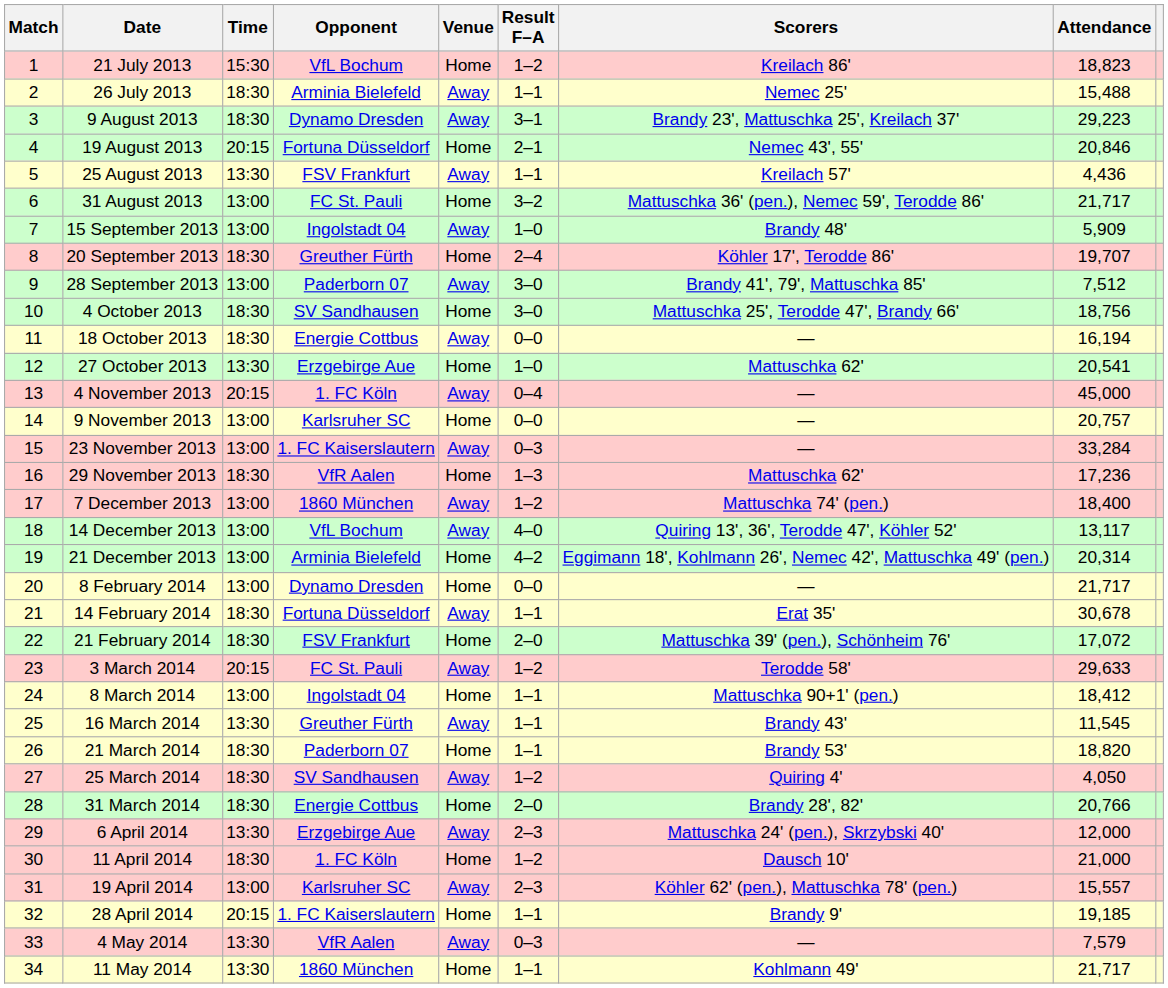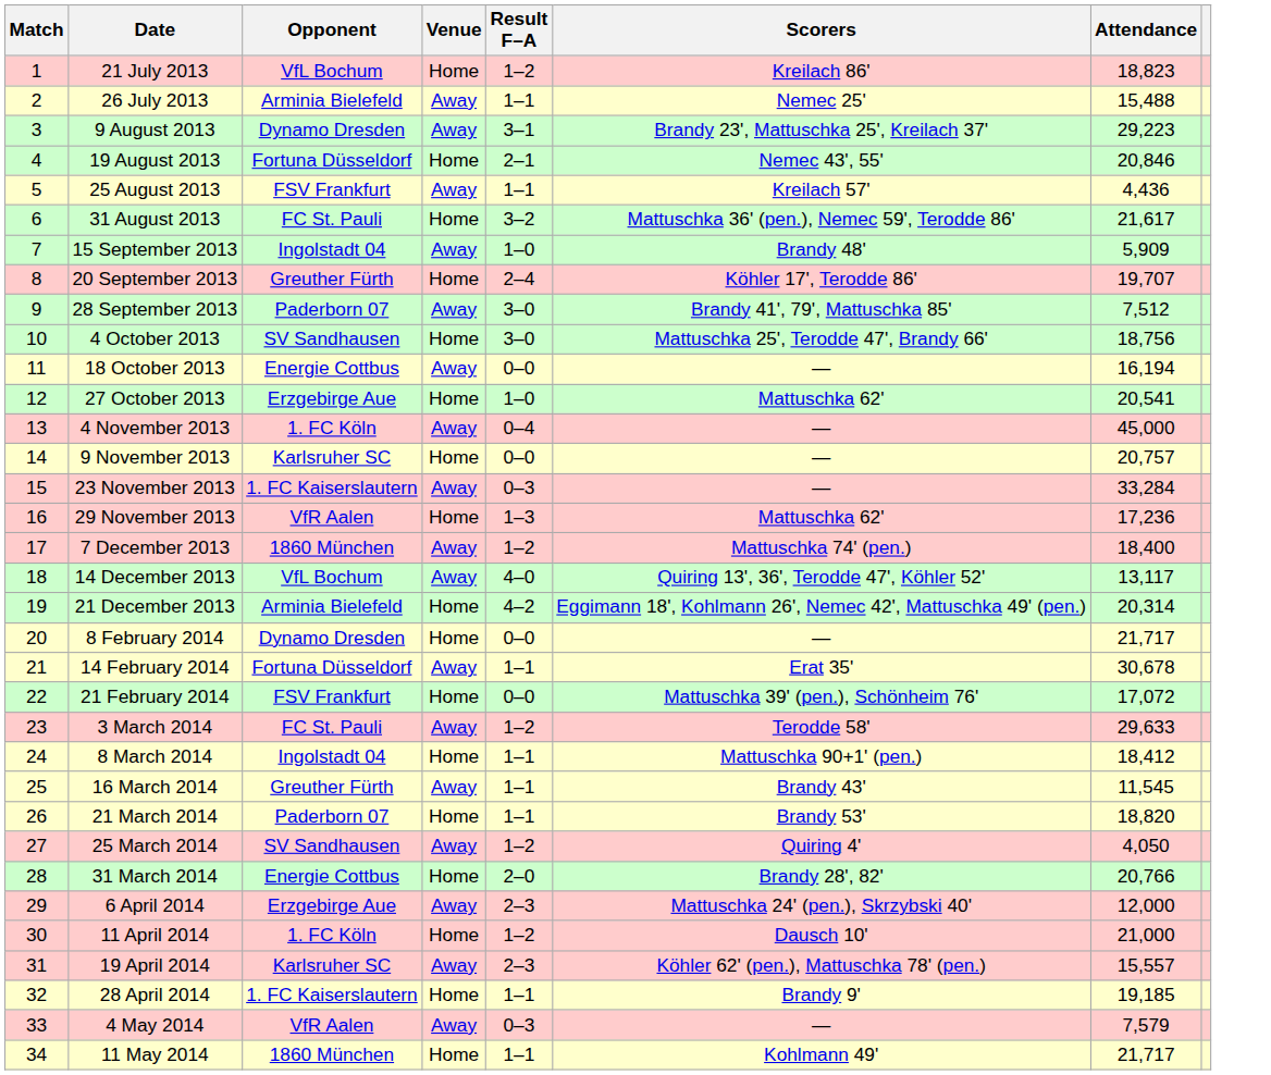 <table class="wikitable sortable" style="text-align:center">
 <tr>
 <th>Match</th>
 <th>Date</th>
-<th>Time</th>
 <th>Opponent</th>
 <th>Venue</th>
 <th>Result<br>F–A</th>
 <th class="unsortable">Scorers</th>
 <th>Attendance</th>
 <th class="unsortable"></th>
 </tr>
 <tr style="background:#fcc">
 <td>1</td>
 <td>21 July 2013</td>
-<td>15:30</td>
 <td><a href='#'>VfL Bochum</a></td>
 <td>Home</td>
 <td>1–2</td>
 <td><a href='#'>Kreilach</a> 86'</td>
 <td>18,823</td>
 <td></td>
 </tr>
 <tr style="background:#ffc">
 <td>2</td>
 <td>26 July 2013</td>
-<td>18:30</td>
 <td><a href='#'>Arminia Bielefeld</a></td>
 <td><a href='#'>Away</a></td>
 <td>1–1</td>
 <td><a href='#'>Nemec</a> 25'</td>
 <td>15,488</td>
 <td></td>
 </tr>
 <tr style="background:#cfc">
 <td>3</td>
 <td>9 August 2013</td>
-<td>18:30</td>
 <td><a href='#'>Dynamo Dresden</a></td>
 <td><a href='#'>Away</a></td>
 <td>3–1</td>
 <td><a href='#'>Brandy</a> 23', <a href='#'>Mattuschka</a> 25', <a href='#'>Kreilach</a> 37'</td>
 <td>29,223</td>
 <td></td>
 </tr>
 <tr style="background:#cfc">
 <td>4</td>
 <td>19 August 2013</td>
-<td>20:15</td>
 <td><a href='#'>Fortuna Düsseldorf</a></td>
 <td>Home</td>
 <td>2–1</td>
 <td><a href='#'>Nemec</a> 43', 55'</td>
 <td>20,846</td>
 <td></td>
 </tr>
 <tr style="background:#ffc">
 <td>5</td>
 <td>25 August 2013</td>
-<td>13:30</td>
 <td><a href='#'>FSV Frankfurt</a></td>
 <td><a href='#'>Away</a></td>
 <td>1–1</td>
 <td><a href='#'>Kreilach</a> 57'</td>
 <td>4,436</td>
 <td></td>
 </tr>
 <tr style="background:#cfc">
 <td>6</td>
 <td>31 August 2013</td>
-<td>13:00</td>
 <td><a href='#'>FC St. Pauli</a></td>
 <td>Home</td>
 <td>3–2</td>
 <td><a href='#'>Mattuschka</a> 36' (<a href='#'>pen.</a>), <a href='#'>Nemec</a> 59', <a href='#'>Terodde</a> 86'</td>
-<td>21,717</td>
+<td>21,617</td>
 <td></td>
 </tr>
 <tr style="background:#cfc">
 <td>7</td>
 <td>15 September 2013</td>
-<td>13:00</td>
 <td><a href='#'>Ingolstadt 04</a></td>
 <td><a href='#'>Away</a></td>
 <td>1–0</td>
 <td><a href='#'>Brandy</a> 48'</td>
 <td>5,909</td>
 <td></td>
 </tr>
 <tr style="background:#fcc">
 <td>8</td>
 <td>20 September 2013</td>
-<td>18:30</td>
 <td><a href='#'>Greuther Fürth</a></td>
 <td>Home</td>
 <td>2–4</td>
 <td><a href='#'>Köhler</a> 17', <a href='#'>Terodde</a> 86'</td>
 <td>19,707</td>
 <td></td>
 </tr>
 <tr style="background:#cfc">
 <td>9</td>
 <td>28 September 2013</td>
-<td>13:00</td>
 <td><a href='#'>Paderborn 07</a></td>
 <td><a href='#'>Away</a></td>
 <td>3–0</td>
 <td><a href='#'>Brandy</a> 41', 79', <a href='#'>Mattuschka</a> 85'</td>
 <td>7,512</td>
 <td></td>
 </tr>
 <tr style="background:#cfc">
 <td>10</td>
 <td>4 October 2013</td>
-<td>18:30</td>
 <td><a href='#'>SV Sandhausen</a></td>
 <td>Home</td>
 <td>3–0</td>
 <td><a href='#'>Mattuschka</a> 25', <a href='#'>Terodde</a> 47', <a href='#'>Brandy</a> 66'</td>
 <td>18,756</td>
 <td></td>
 </tr>
 <tr style="background:#ffc">
 <td>11</td>
 <td>18 October 2013</td>
-<td>18:30</td>
 <td><a href='#'>Energie Cottbus</a></td>
 <td><a href='#'>Away</a></td>
 <td>0–0</td>
 <td>—</td>
 <td>16,194</td>
 <td></td>
 </tr>
 <tr style="background:#cfc">
 <td>12</td>
 <td>27 October 2013</td>
-<td>13:30</td>
 <td><a href='#'>Erzgebirge Aue</a></td>
 <td>Home</td>
 <td>1–0</td>
 <td><a href='#'>Mattuschka</a> 62'</td>
 <td>20,541</td>
 <td></td>
 </tr>
 <tr style="background:#fcc">
 <td>13</td>
 <td>4 November 2013</td>
-<td>20:15</td>
 <td><a href='#'>1. FC Köln</a></td>
 <td><a href='#'>Away</a></td>
 <td>0–4</td>
 <td>—</td>
 <td>45,000</td>
 <td></td>
 </tr>
 <tr style="background:#ffc">
 <td>14</td>
 <td>9 November 2013</td>
-<td>13:00</td>
 <td><a href='#'>Karlsruher SC</a></td>
 <td>Home</td>
 <td>0–0</td>
 <td>—</td>
 <td>20,757</td>
 <td></td>
 </tr>
 <tr style="background:#fcc">
 <td>15</td>
 <td>23 November 2013</td>
-<td>13:00</td>
 <td><a href='#'>1. FC Kaiserslautern</a></td>
 <td><a href='#'>Away</a></td>
 <td>0–3</td>
 <td>—</td>
 <td>33,284</td>
 <td></td>
 </tr>
 <tr style="background:#fcc">
 <td>16</td>
 <td>29 November 2013</td>
-<td>18:30</td>
 <td><a href='#'>VfR Aalen</a></td>
 <td>Home</td>
 <td>1–3</td>
 <td><a href='#'>Mattuschka</a> 62'</td>
 <td>17,236</td>
 <td></td>
 </tr>
 <tr style="background:#fcc">
 <td>17</td>
 <td>7 December 2013</td>
-<td>13:00</td>
 <td><a href='#'>1860 München</a></td>
 <td><a href='#'>Away</a></td>
 <td>1–2</td>
 <td><a href='#'>Mattuschka</a> 74' (<a href='#'>pen.</a>)</td>
 <td>18,400</td>
 <td></td>
 </tr>
 <tr style="background:#cfc">
 <td>18</td>
 <td>14 December 2013</td>
-<td>13:00</td>
 <td><a href='#'>VfL Bochum</a></td>
 <td><a href='#'>Away</a></td>
 <td>4–0</td>
 <td><a href='#'>Quiring</a> 13', 36', <a href='#'>Terodde</a> 47', <a href='#'>Köhler</a> 52'</td>
 <td>13,117</td>
 <td></td>
 </tr>
 <tr style="background:#cfc">
 <td>19</td>
 <td>21 December 2013</td>
-<td>13:00</td>
 <td><a href='#'>Arminia Bielefeld</a></td>
 <td>Home</td>
 <td>4–2</td>
 <td><a href='#'>Eggimann</a> 18', <a href='#'>Kohlmann</a> 26', <a href='#'>Nemec</a> 42', <a href='#'>Mattuschka</a> 49' (<a href='#'>pen.</a>)</td>
 <td>20,314</td>
 <td></td>
 </tr>
 <tr style="background:#ffc">
 <td>20</td>
 <td>8 February 2014</td>
-<td>13:00</td>
 <td><a href='#'>Dynamo Dresden</a></td>
 <td>Home</td>
 <td>0–0</td>
 <td>—</td>
 <td>21,717</td>
 <td></td>
 </tr>
 <tr style="background:#ffc">
 <td>21</td>
 <td>14 February 2014</td>
-<td>18:30</td>
 <td><a href='#'>Fortuna Düsseldorf</a></td>
 <td><a href='#'>Away</a></td>
 <td>1–1</td>
 <td><a href='#'>Erat</a> 35'</td>
 <td>30,678</td>
 <td></td>
 </tr>
 <tr style="background:#cfc">
 <td>22</td>
 <td>21 February 2014</td>
-<td>18:30</td>
 <td><a href='#'>FSV Frankfurt</a></td>
 <td>Home</td>
-<td>2–0</td>
+<td>0–0</td>
 <td><a href='#'>Mattuschka</a> 39' (<a href='#'>pen.</a>), <a href='#'>Schönheim</a> 76'</td>
 <td>17,072</td>
 <td></td>
 </tr>
 <tr style="background:#fcc">
 <td>23</td>
 <td>3 March 2014</td>
-<td>20:15</td>
 <td><a href='#'>FC St. Pauli</a></td>
 <td><a href='#'>Away</a></td>
 <td>1–2</td>
 <td><a href='#'>Terodde</a> 58'</td>
 <td>29,633</td>
 <td></td>
 </tr>
 <tr style="background:#ffc">
 <td>24</td>
 <td>8 March 2014</td>
-<td>13:00</td>
 <td><a href='#'>Ingolstadt 04</a></td>
 <td>Home</td>
 <td>1–1</td>
 <td><a href='#'>Mattuschka</a> 90+1' (<a href='#'>pen.</a>)</td>
 <td>18,412</td>
 <td></td>
 </tr>
 <tr style="background:#ffc">
 <td>25</td>
 <td>16 March 2014</td>
-<td>13:30</td>
 <td><a href='#'>Greuther Fürth</a></td>
 <td><a href='#'>Away</a></td>
 <td>1–1</td>
 <td><a href='#'>Brandy</a> 43'</td>
 <td>11,545</td>
 <td></td>
 </tr>
 <tr style="background:#ffc">
 <td>26</td>
 <td>21 March 2014</td>
-<td>18:30</td>
 <td><a href='#'>Paderborn 07</a></td>
 <td>Home</td>
 <td>1–1</td>
 <td><a href='#'>Brandy</a> 53'</td>
 <td>18,820</td>
 <td></td>
 </tr>
 <tr style="background:#fcc">
 <td>27</td>
 <td>25 March 2014</td>
-<td>18:30</td>
 <td><a href='#'>SV Sandhausen</a></td>
 <td><a href='#'>Away</a></td>
 <td>1–2</td>
 <td><a href='#'>Quiring</a> 4'</td>
 <td>4,050</td>
 <td></td>
 </tr>
 <tr style="background:#cfc">
 <td>28</td>
 <td>31 March 2014</td>
-<td>18:30</td>
 <td><a href='#'>Energie Cottbus</a></td>
 <td>Home</td>
 <td>2–0</td>
 <td><a href='#'>Brandy</a> 28', 82'</td>
 <td>20,766</td>
 <td></td>
 </tr>
 <tr style="background:#fcc">
 <td>29</td>
 <td>6 April 2014</td>
-<td>13:30</td>
 <td><a href='#'>Erzgebirge Aue</a></td>
 <td><a href='#'>Away</a></td>
 <td>2–3</td>
 <td><a href='#'>Mattuschka</a> 24' (<a href='#'>pen.</a>), <a href='#'>Skrzybski</a> 40'</td>
 <td>12,000</td>
 <td></td>
 </tr>
 <tr style="background:#fcc">
 <td>30</td>
 <td>11 April 2014</td>
-<td>18:30</td>
 <td><a href='#'>1. FC Köln</a></td>
 <td>Home</td>
 <td>1–2</td>
 <td><a href='#'>Dausch</a> 10'</td>
 <td>21,000</td>
 <td></td>
 </tr>
 <tr style="background:#fcc">
 <td>31</td>
 <td>19 April 2014</td>
-<td>13:00</td>
 <td><a href='#'>Karlsruher SC</a></td>
 <td><a href='#'>Away</a></td>
 <td>2–3</td>
 <td><a href='#'>Köhler</a> 62' (<a href='#'>pen.</a>), <a href='#'>Mattuschka</a> 78' (<a href='#'>pen.</a>)</td>
 <td>15,557</td>
 <td></td>
 </tr>
 <tr style="background:#ffc">
 <td>32</td>
 <td>28 April 2014</td>
-<td>20:15</td>
 <td><a href='#'>1. FC Kaiserslautern</a></td>
 <td>Home</td>
 <td>1–1</td>
 <td><a href='#'>Brandy</a> 9'</td>
 <td>19,185</td>
 <td></td>
 </tr>
 <tr style="background:#fcc">
 <td>33</td>
 <td>4 May 2014</td>
-<td>13:30</td>
 <td><a href='#'>VfR Aalen</a></td>
 <td><a href='#'>Away</a></td>
 <td>0–3</td>
 <td>—</td>
 <td>7,579</td>
 <td></td>
 </tr>
 <tr style="background:#ffc">
 <td>34</td>
 <td>11 May 2014</td>
-<td>13:30</td>
 <td><a href='#'>1860 München</a></td>
 <td>Home</td>
 <td>1–1</td>
 <td><a href='#'>Kohlmann</a> 49'</td>
 <td>21,717</td>
 <td></td>
 </tr>
 </table>
